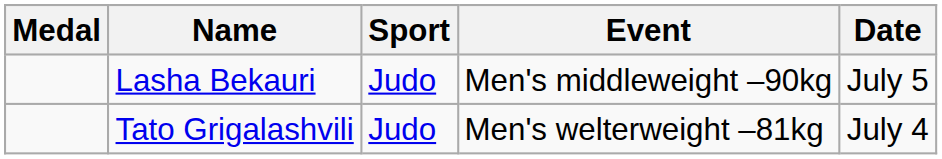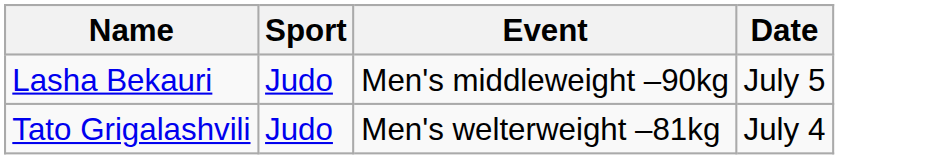 <table class="wikitable sortable" style="font-size: 95%;">
 <tr>
-<th>Medal</th>
 <th>Name</th>
 <th>Sport</th>
 <th>Event</th>
 <th>Date</th>
 </tr>
 <tr>
-<td></td>
 <td><a href='#'>Lasha Bekauri</a></td>
 <td><a href='#'>Judo</a></td>
 <td>Men's middleweight –90kg</td>
 <td>July 5</td>
 </tr>
 <tr>
-<td></td>
 <td><a href='#'>Tato Grigalashvili</a></td>
 <td><a href='#'>Judo</a></td>
 <td>Men's welterweight –81kg</td>
 <td>July 4</td>
 </tr>
 </table>
